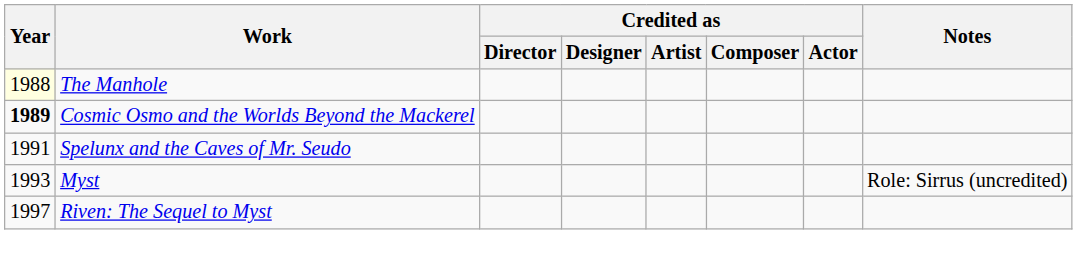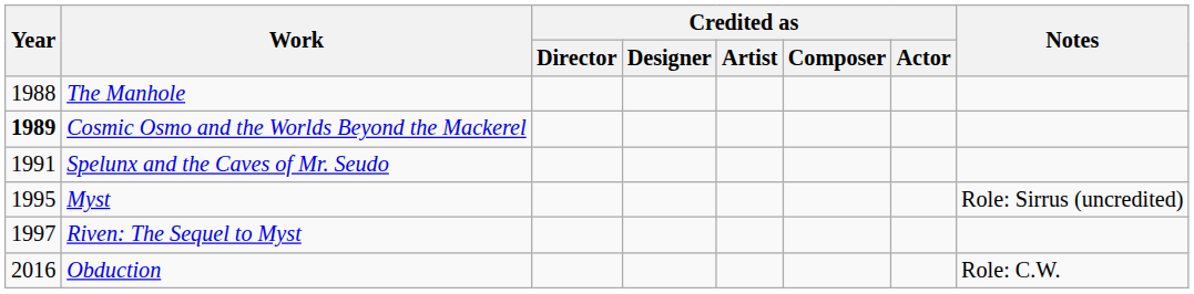 <table class="wikitable">
 <tr>
 <th rowspan="2" style="width:33px;">Year</th>
 <th rowspan="2">Work</th>
 <th colspan="5">Credited as</th>
 <th rowspan="2">Notes</th>
 </tr>
 <tr>
 <th width=20>Director</th>
 <th width=20>Designer</th>
 <th width=20>Artist</th>
 <th width=20>Composer</th>
 <th width=20>Actor</th>
 </tr>
 <tr style="text-align:center;">
-<td style="background: lightyellow;">1988</td>
+<td>1988</td>
 <td style="text-align:left;"><em><a href='#'>The Manhole</a></em></td>
 <td></td>
 <td></td>
 <td></td>
 <td></td>
 <td></td>
 <td style="text-align:left;"></td>
 </tr>
 <tr style="text-align:center;">
 <td><strong>1989</strong></td>
 <td style="text-align:left;"><em><a href='#'>Cosmic Osmo and the Worlds Beyond the Mackerel</a></em></td>
 <td></td>
 <td></td>
 <td></td>
 <td></td>
 <td></td>
 <td style="text-align:left;"></td>
 </tr>
 <tr style="text-align:center;">
 <td>1991</td>
 <td style="text-align:left;"><em><a href='#'>Spelunx and the Caves of Mr. Seudo</a></em></td>
 <td></td>
 <td></td>
 <td></td>
 <td></td>
 <td></td>
 <td style="text-align:left;"></td>
 </tr>
 <tr style="text-align:center;">
-<td>1993</td>
+<td>1995</td>
 <td style="text-align:left;"><em><a href='#'>Myst</a></em></td>
 <td></td>
 <td></td>
 <td></td>
 <td></td>
 <td></td>
 <td style="text-align:left;">Role: Sirrus (uncredited)</td>
 </tr>
 <tr style="text-align:center;">
 <td>1997</td>
 <td style="text-align:left;"><em><a href='#'>Riven: The Sequel to Myst</a></em></td>
 <td></td>
 <td></td>
 <td></td>
 <td></td>
 <td></td>
 <td style="text-align:left;"></td>
 </tr>
+<tr style="text-align:center;">
+<td>2016</td>
+<td style="text-align:left;"><em><a href='#'>Obduction</a></em></td>
+<td></td>
+<td></td>
+<td></td>
+<td></td>
+<td></td>
+<td style="text-align:left;">Role: C.W.</td>
+</tr>
 </table>
